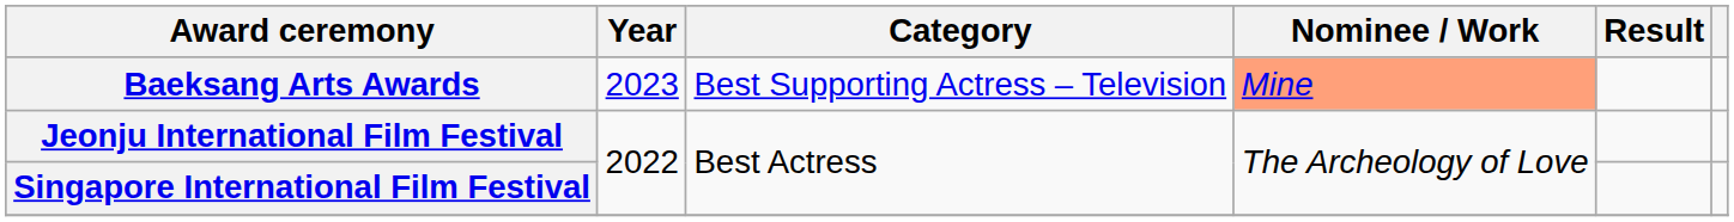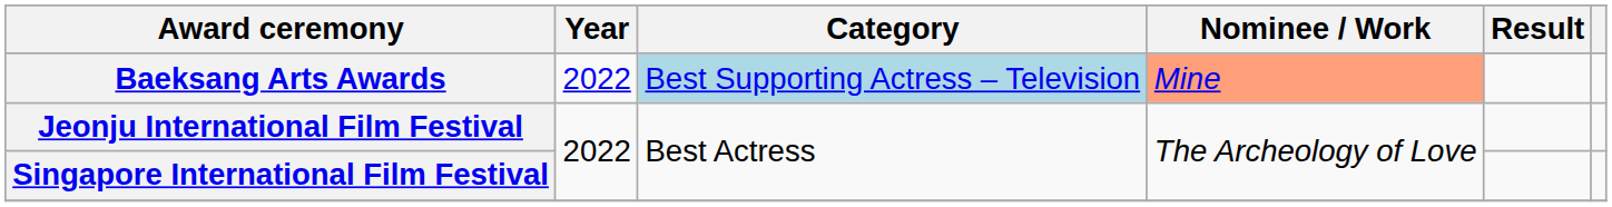 <table class="wikitable plainrowheaders sortable">
 <tr>
 <th scope="col">Award ceremony</th>
 <th scope="col">Year</th>
 <th scope="col">Category</th>
 <th scope="col">Nominee / Work</th>
 <th scope="col">Result</th>
 <th scope="col" class="unsortable"></th>
 </tr>
 <tr>
 <th scope="row" rowspan="1"><a href='#'>Baeksang Arts Awards</a></th>
-<td><a href='#'>2023</a></td>
-<td><a href='#'>Best Supporting Actress – Television</a></td>
+<td><a href='#'>2022</a></td>
+<td style="background: lightblue;"><a href='#'>Best Supporting Actress – Television</a></td>
 <td style="background: lightsalmon;"><em> <a href='#'>Mine</a></em></td>
 <td></td>
 <td></td>
 </tr>
 <tr>
 <th scope="row" rowspan="1"><a href='#'>Jeonju International Film Festival</a></th>
 <td rowspan="2">2022</td>
 <td rowspan="2">Best Actress</td>
 <td rowspan=2><em>The Archeology of Love</em></td>
 <td></td>
 <td></td>
 </tr>
 <tr>
 <th scope="row"><a href='#'>Singapore International Film Festival</a></th>
 <td></td>
 <td></td>
 </tr>
 <tr>
 </tr>
 </table>
